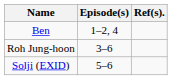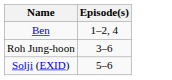 <table class="wikitable" style="text-align:center;">
 <tr>
 <th>Name</th>
 <th>Episode(s)</th>
-<th>Ref(s).</th>
 </tr>
 <tr>
 <td><a href='#'>Ben</a></td>
 <td>1–2, 4</td>
-<td></td>
 </tr>
 <tr>
 <td>Roh Jung-hoon</td>
 <td>3–6</td>
-<td></td>
 </tr>
 <tr>
 <td><a href='#'>Solji</a> (<a href='#'>EXID</a>)</td>
 <td>5–6</td>
-<td></td>
 </tr>
 </table>
